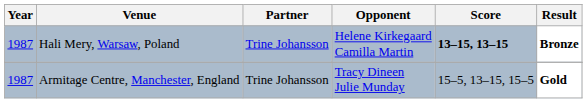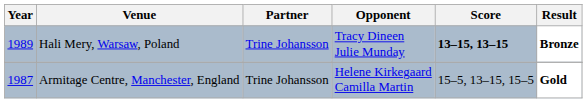 <table class="sortable wikitable" style="font-size: 90%;">
 <tr>
 <th>Year</th>
 <th>Venue</th>
 <th>Partner</th>
 <th>Opponent</th>
 <th>Score</th>
 <th>Result</th>
 </tr>
 <tr style="background:#AABBCC">
-<td align="center"><a href='#'>1987</a></td>
+<td align="center"><a href='#'>1989</a></td>
 <td align="left">Hali Mery, <a href='#'>Warsaw</a>, Poland</td>
 <td align="left"> <a href='#'>Trine Johansson</a></td>
-<td align="left"> <a href='#'>Helene Kirkegaard</a><br> <a href='#'>Camilla Martin</a></td>
+<td align="left"> <a href='#'>Tracy Dineen</a><br> <a href='#'>Julie Munday</a></td>
 <td align="left"><strong>13–15, 13–15</strong></td>
 <td style="text-align:left; background:white"> <strong>Bronze</strong></td>
 </tr>
 <tr>
 </tr>
 <tr style="background:#AABBCC">
 <td align="center"><a href='#'>1987</a></td>
 <td align="left">Armitage Centre, <a href='#'>Manchester</a>, England</td>
 <td align="left"> Trine Johansson</td>
-<td align="left"> <a href='#'>Tracy Dineen</a><br> <a href='#'>Julie Munday</a></td>
+<td align="left"> <a href='#'>Helene Kirkegaard</a><br> <a href='#'>Camilla Martin</a></td>
 <td align="left">15–5, 13–15, 15–5</td>
 <td style="text-align:left; background:white"> <strong>Gold</strong></td>
 </tr>
 </table>
